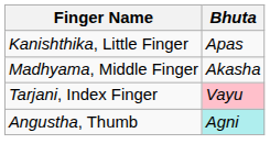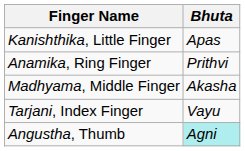 <table class="wikitable">
 <tr>
 <th>Finger Name</th>
 <th><em>Bhuta</em></th>
 </tr>
 <tr>
 <td><em>Kanishthika</em>, Little Finger</td>
 <td><em>Apas</em></td>
 </tr>
 <tr>
+<td><em>Anamika</em>, Ring Finger</td>
+<td><em>Prithvi</em></td>
+</tr>
+<tr>
 <td><em>Madhyama</em>, Middle Finger</td>
 <td><em>Akasha</em></td>
 </tr>
 <tr>
 <td><em>Tarjani</em>, Index Finger</td>
-<td style="background: pink;"><em>Vayu</em></td>
+<td><em>Vayu</em></td>
 </tr>
 <tr>
 <td><em>Angustha</em>, Thumb</td>
 <td style="background: paleturquoise;"><em>Agni</em></td>
 </tr>
 </table>
